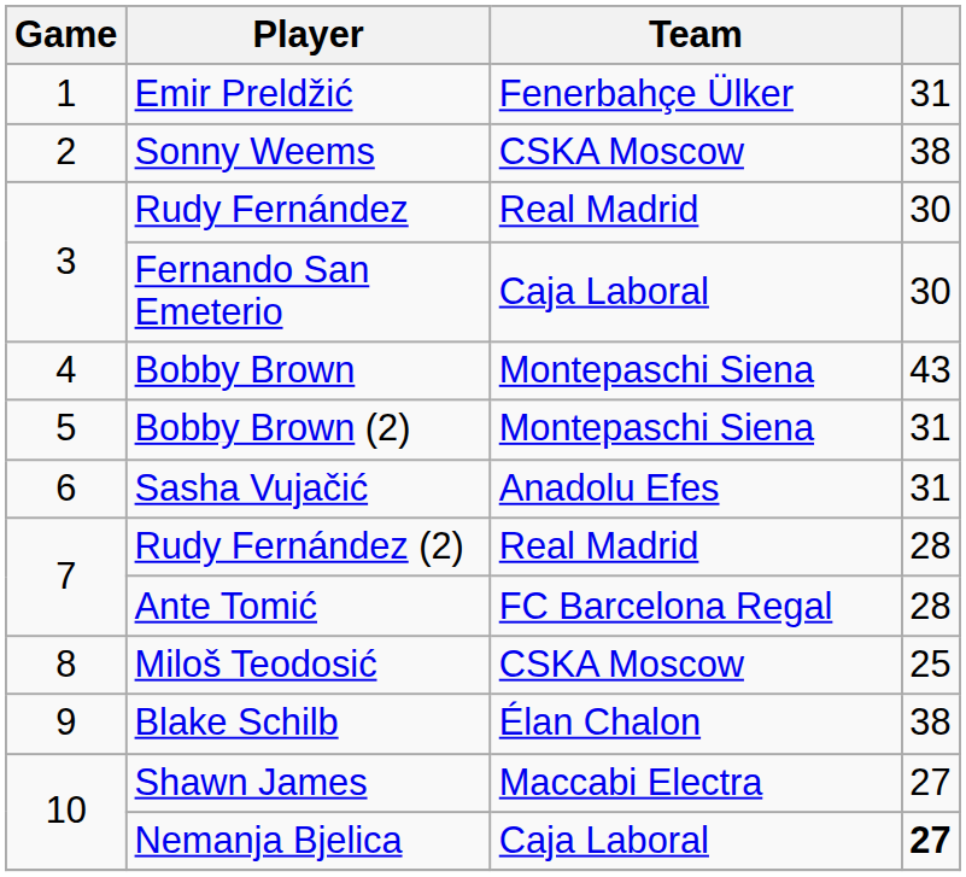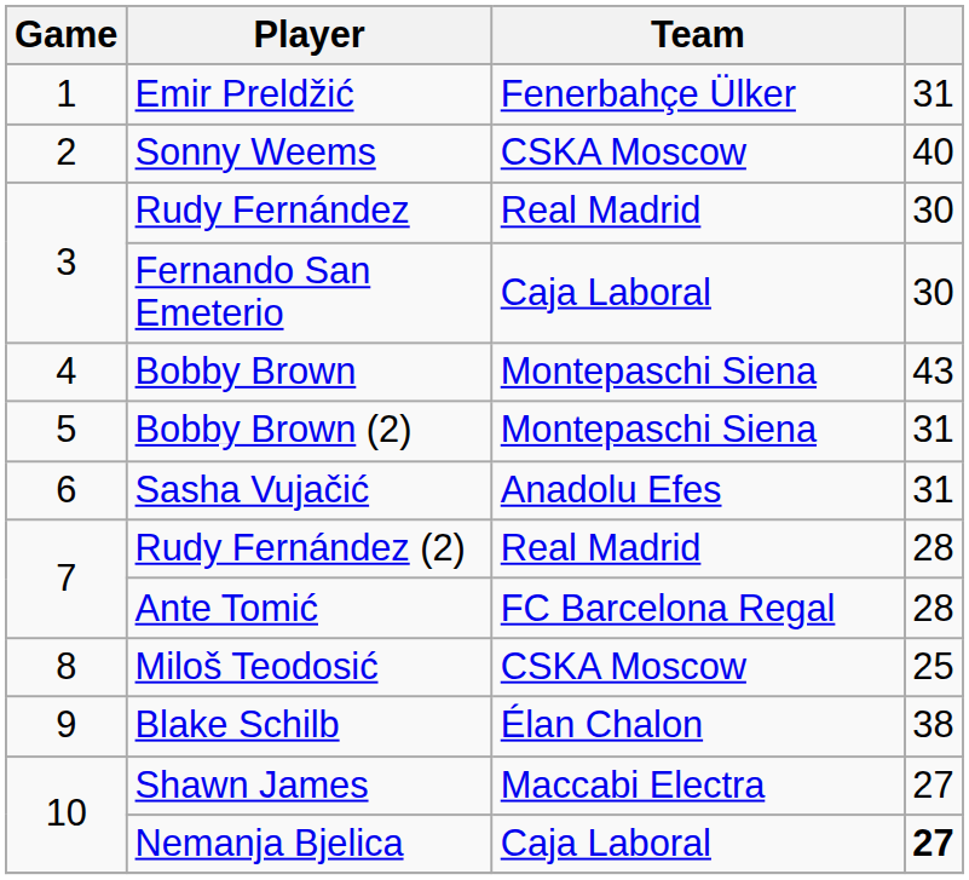 <table class="wikitable sortable" style="text-align: center">
 <tr>
 <th style="text-align:center;">Game</th>
 <th style="text-align:center; width:150px;">Player</th>
 <th style="text-align:center; width:170px;">Team</th>
 <th style="text-align:center;"></th>
 </tr>
 <tr>
 <td>1</td>
 <td align="left"> <a href='#'>Emir Preldžić</a></td>
 <td align="left"> <a href='#'>Fenerbahçe Ülker</a></td>
 <td>31</td>
 </tr>
 <tr>
 <td>2</td>
 <td align="left"> <a href='#'>Sonny Weems</a></td>
 <td align="left"> <a href='#'>CSKA Moscow</a></td>
-<td>38</td>
+<td>40</td>
 </tr>
 <tr>
 <td rowspan=2>3</td>
 <td align="left"> <a href='#'>Rudy Fernández</a></td>
 <td align="left"> <a href='#'>Real Madrid</a></td>
 <td>30</td>
 </tr>
 <tr>
 <td align="left"> <a href='#'>Fernando San Emeterio</a></td>
 <td align="left"> <a href='#'>Caja Laboral</a></td>
 <td>30</td>
 </tr>
 <tr>
 <td>4</td>
 <td align="left"> <a href='#'>Bobby Brown</a></td>
 <td align="left"> <a href='#'>Montepaschi Siena</a></td>
 <td>43</td>
 </tr>
 <tr>
 <td>5</td>
 <td align="left"> <a href='#'>Bobby Brown</a> (2)</td>
 <td align="left"> <a href='#'>Montepaschi Siena</a></td>
 <td>31</td>
 </tr>
 <tr>
 <td>6</td>
 <td align="left"> <a href='#'>Sasha Vujačić</a></td>
 <td align="left"> <a href='#'>Anadolu Efes</a></td>
 <td>31</td>
 </tr>
 <tr>
 <td rowspan=2>7</td>
 <td align="left"> <a href='#'>Rudy Fernández</a> (2)</td>
 <td align="left"> <a href='#'>Real Madrid</a></td>
 <td>28</td>
 </tr>
 <tr>
 <td align="left"> <a href='#'>Ante Tomić</a></td>
 <td align="left"> <a href='#'>FC Barcelona Regal</a></td>
 <td>28</td>
 </tr>
 <tr>
 <td>8</td>
 <td align="left"> <a href='#'>Miloš Teodosić</a></td>
 <td align="left"> <a href='#'>CSKA Moscow</a></td>
 <td>25</td>
 </tr>
 <tr>
 <td>9</td>
 <td align="left"> <a href='#'>Blake Schilb</a></td>
 <td align="left"> <a href='#'>Élan Chalon</a></td>
 <td>38</td>
 </tr>
 <tr>
 <td rowspan=2>10</td>
 <td align="left"> <a href='#'>Shawn James</a></td>
 <td align="left"> <a href='#'>Maccabi Electra</a></td>
 <td>27</td>
 </tr>
 <tr>
 <td align="left"> <a href='#'>Nemanja Bjelica</a></td>
 <td align="left"> <a href='#'>Caja Laboral</a></td>
 <td><strong>27</strong></td>
 </tr>
 <tr>
 </tr>
 </table>
